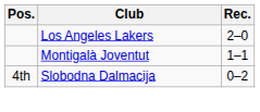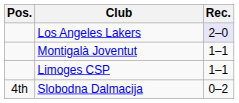 <table class="wikitable" style="text-align:center">
 <tr>
 <th width=25>Pos.</th>
 <th width=220>Club</th>
 <th width=25>Rec.</th>
 </tr>
 <tr>
 <td></td>
 <td align=left> <a href='#'>Los Angeles Lakers</a></td>
-<td>2–0</td>
+<td style="background: lavender;">2–0</td>
 </tr>
 <tr>
 <td></td>
 <td align=left> <a href='#'>Montigalà Joventut</a></td>
+<td>1–1</td>
+</tr>
+<tr>
+<td></td>
+<td align=left> <a href='#'>Limoges CSP</a></td>
 <td>1–1</td>
 </tr>
 <tr>
 <td>4th</td>
 <td align=left> <a href='#'>Slobodna Dalmacija</a></td>
 <td>0–2</td>
 </tr>
 </table>
